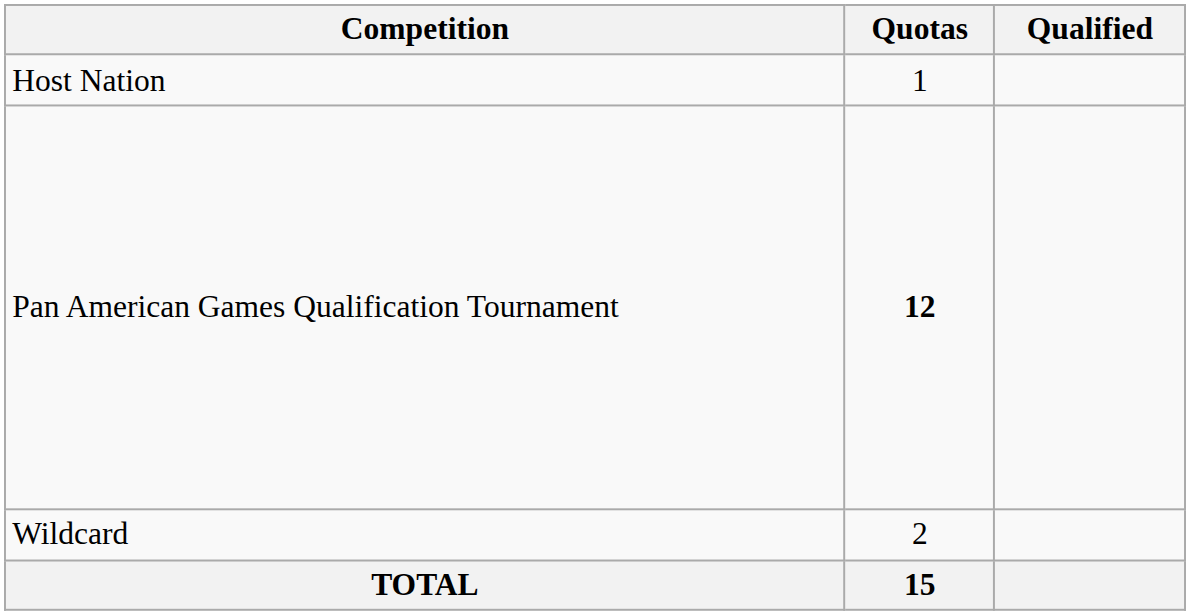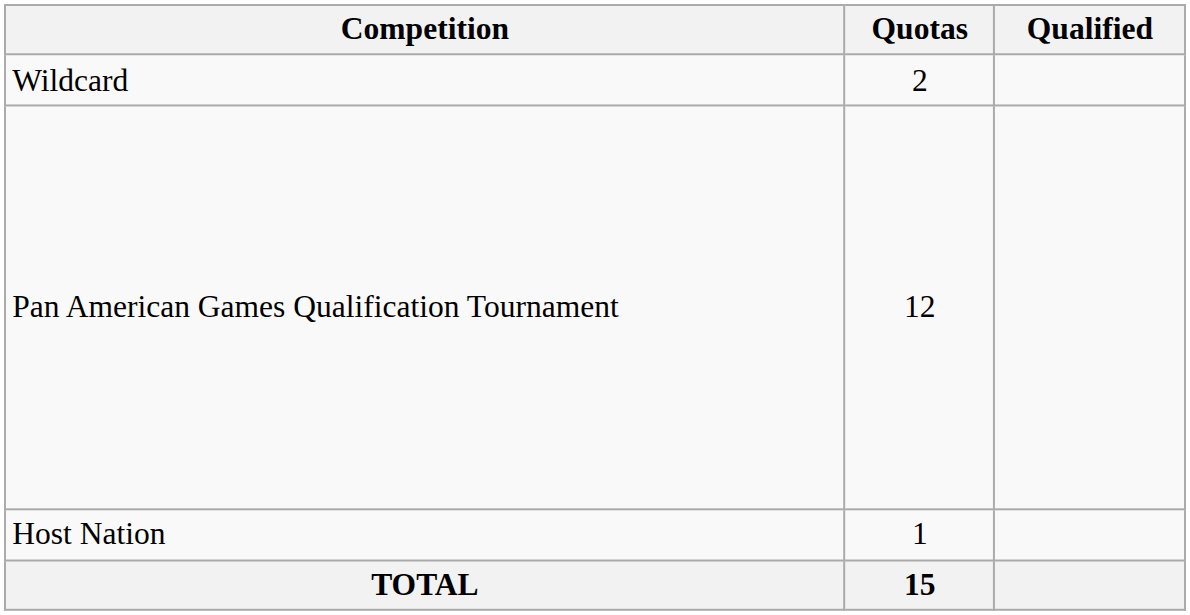 <table class = "wikitable" width=600>
 <tr>
 <th>Competition</th>
 <th>Quotas</th>
 <th>Qualified</th>
 </tr>
 <tr>
+<td>Wildcard</td>
+<td align="center">2</td>
+<td><br></td>
+</tr>
+<tr>
+<td>Pan American Games Qualification Tournament</td>
+<td align="center">12</td>
+<td><br><br><br><br><br><br><br><br><br><br><br></td>
+</tr>
+<tr>
 <td>Host Nation</td>
 <td align="center">1</td>
 <td></td>
-</tr>
-<tr>
-<td>Pan American Games Qualification Tournament</td>
-<td align="center"><strong>12</strong></td>
-<td><br><br><br><br><br><br><br><br><br><br><br></td>
-</tr>
-<tr>
-<td>Wildcard</td>
-<td align="center">2</td>
-<td><br></td>
 </tr>
 <tr>
 <th>TOTAL</th>
 <th>15</th>
 <th></th>
 </tr>
 </table>
